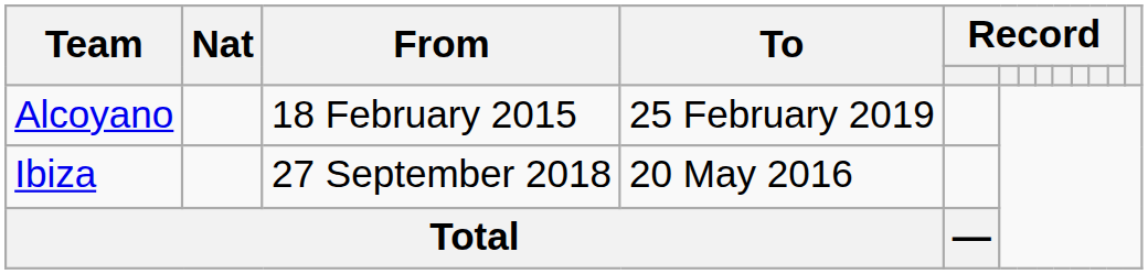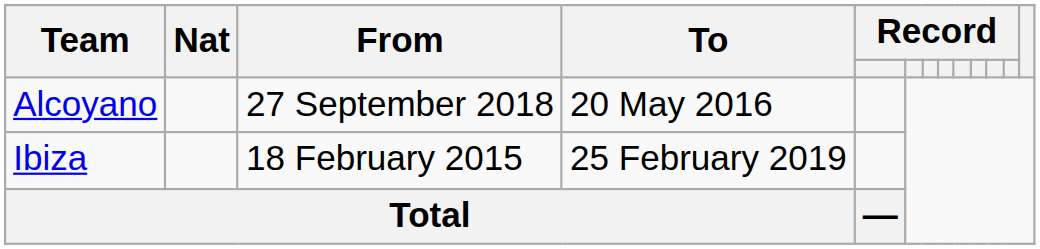 <table class="wikitable" style="text-align: center">
 <tr>
 <th rowspan="2">Team</th>
 <th rowspan="2">Nat</th>
 <th rowspan="2">From</th>
 <th rowspan="2">To</th>
 <th colspan="8">Record</th>
 <th rowspan=2></th>
 </tr>
 <tr>
 <th></th>
 <th></th>
 <th></th>
 <th></th>
 <th></th>
 <th></th>
 <th></th>
 <th></th>
 </tr>
 <tr>
 <td align="left"><a href='#'>Alcoyano</a></td>
 <td></td>
-<td align=left>18 February 2015</td>
-<td align=left>25 February 2019<br></td>
+<td align=left>27 September 2018</td>
+<td align=left>20 May 2016<br></td>
 <td></td>
 </tr>
 <tr>
 <td align="left"><a href='#'>Ibiza</a></td>
 <td></td>
-<td align=left>27 September 2018</td>
-<td align=left>20 May 2016<br></td>
+<td align=left>18 February 2015</td>
+<td align=left>25 February 2019<br></td>
 <td></td>
 </tr>
 <tr>
 <th colspan=4>Total<br></th>
 <th>—</th>
 </tr>
 </table>
